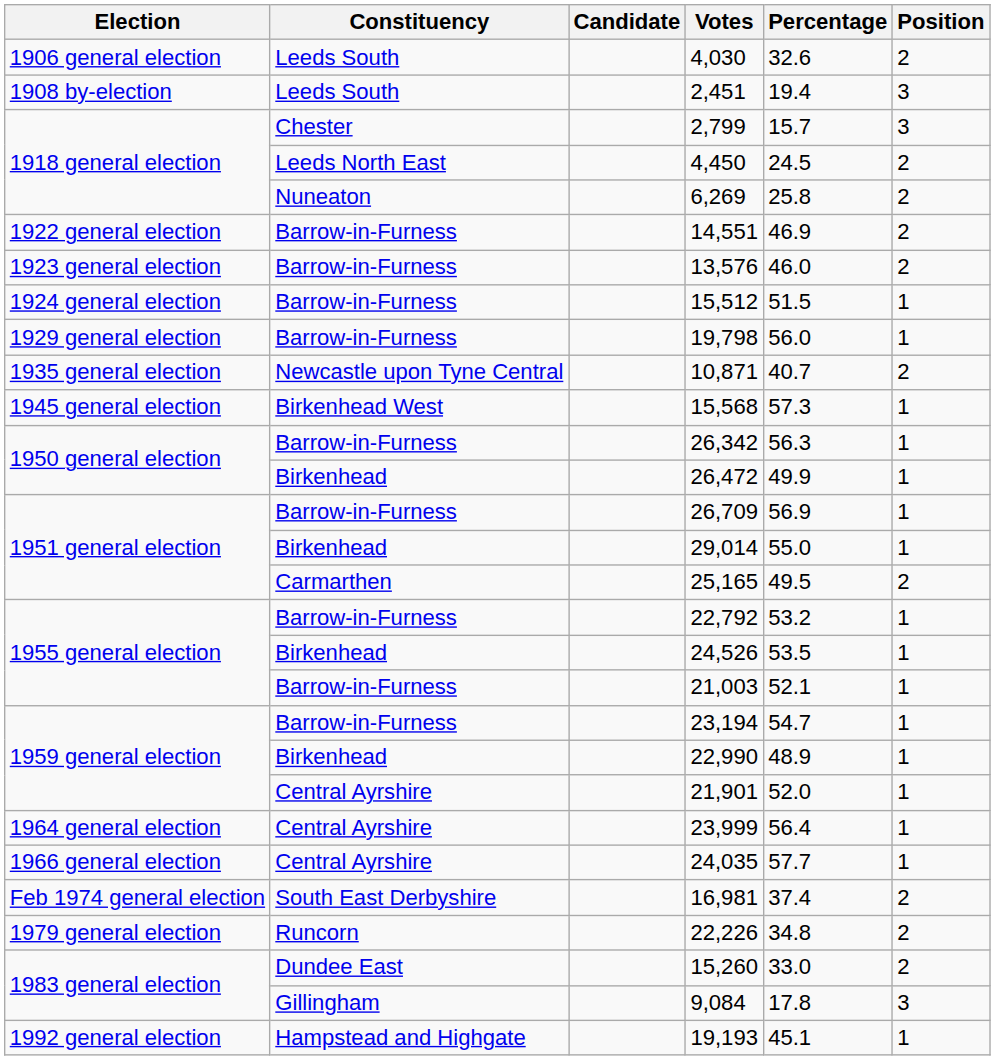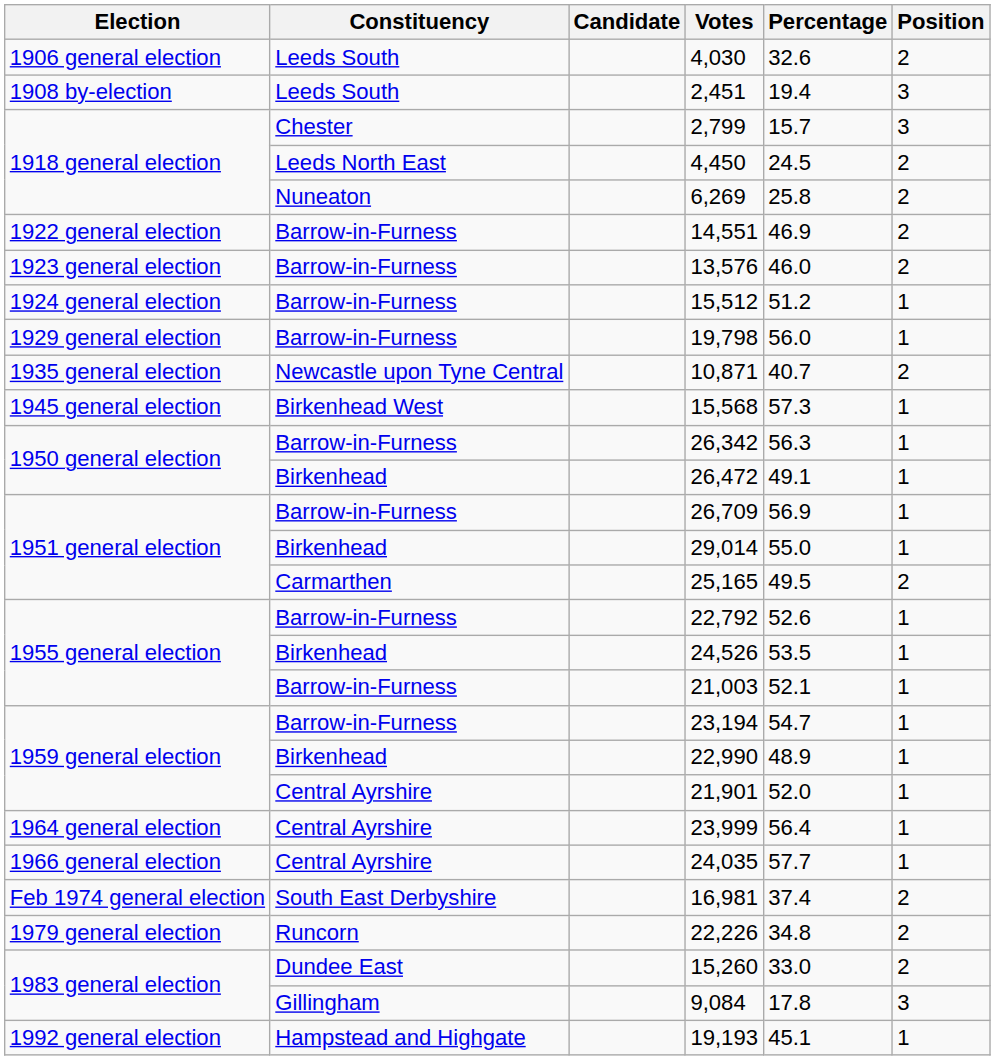 <table class="wikitable sortable">
 <tr>
 <th>Election</th>
 <th>Constituency</th>
 <th>Candidate</th>
 <th>Votes</th>
 <th>Percentage</th>
 <th>Position</th>
 </tr>
 <tr>
 <td><a href='#'>1906 general election</a></td>
 <td><a href='#'>Leeds South</a></td>
 <td></td>
 <td>4,030</td>
 <td>32.6</td>
 <td>2</td>
 </tr>
 <tr>
 <td><a href='#'>1908 by-election</a></td>
 <td><a href='#'>Leeds South</a></td>
 <td></td>
 <td>2,451</td>
 <td>19.4</td>
 <td>3</td>
 </tr>
 <tr>
 <td rowspan=3><a href='#'>1918 general election</a></td>
 <td><a href='#'>Chester</a></td>
 <td></td>
 <td>2,799</td>
 <td>15.7</td>
 <td>3</td>
 </tr>
 <tr>
 <td><a href='#'>Leeds North East</a></td>
 <td></td>
 <td>4,450</td>
 <td>24.5</td>
 <td>2</td>
 </tr>
 <tr>
 <td><a href='#'>Nuneaton</a></td>
 <td></td>
 <td>6,269</td>
 <td>25.8</td>
 <td>2</td>
 </tr>
 <tr>
 <td><a href='#'>1922 general election</a></td>
 <td><a href='#'>Barrow-in-Furness</a></td>
 <td></td>
 <td>14,551</td>
 <td>46.9</td>
 <td>2</td>
 </tr>
 <tr>
 <td><a href='#'>1923 general election</a></td>
 <td><a href='#'>Barrow-in-Furness</a></td>
 <td></td>
 <td>13,576</td>
 <td>46.0</td>
 <td>2</td>
 </tr>
 <tr>
 <td><a href='#'>1924 general election</a></td>
 <td><a href='#'>Barrow-in-Furness</a></td>
 <td></td>
 <td>15,512</td>
-<td>51.5</td>
+<td>51.2</td>
 <td>1</td>
 </tr>
 <tr>
 <td><a href='#'>1929 general election</a></td>
 <td><a href='#'>Barrow-in-Furness</a></td>
 <td></td>
 <td>19,798</td>
 <td>56.0</td>
 <td>1</td>
 </tr>
 <tr>
 <td><a href='#'>1935 general election</a></td>
 <td><a href='#'>Newcastle upon Tyne Central</a></td>
 <td></td>
 <td>10,871</td>
 <td>40.7</td>
 <td>2</td>
 </tr>
 <tr>
 <td><a href='#'>1945 general election</a></td>
 <td><a href='#'>Birkenhead West</a></td>
 <td></td>
 <td>15,568</td>
 <td>57.3</td>
 <td>1</td>
 </tr>
 <tr>
 <td rowspan=2><a href='#'>1950 general election</a></td>
 <td><a href='#'>Barrow-in-Furness</a></td>
 <td></td>
 <td>26,342</td>
 <td>56.3</td>
 <td>1</td>
 </tr>
 <tr>
 <td><a href='#'>Birkenhead</a></td>
 <td></td>
 <td>26,472</td>
-<td>49.9</td>
+<td>49.1</td>
 <td>1</td>
 </tr>
 <tr>
 <td rowspan=3><a href='#'>1951 general election</a></td>
 <td><a href='#'>Barrow-in-Furness</a></td>
 <td></td>
 <td>26,709</td>
 <td>56.9</td>
 <td>1</td>
 </tr>
 <tr>
 <td><a href='#'>Birkenhead</a></td>
 <td></td>
 <td>29,014</td>
 <td>55.0</td>
 <td>1</td>
 </tr>
 <tr>
 <td><a href='#'>Carmarthen</a></td>
 <td></td>
 <td>25,165</td>
 <td>49.5</td>
 <td>2</td>
 </tr>
 <tr>
 <td rowspan=3><a href='#'>1955 general election</a></td>
 <td><a href='#'>Barrow-in-Furness</a></td>
 <td></td>
 <td>22,792</td>
-<td>53.2</td>
+<td>52.6</td>
 <td>1</td>
 </tr>
 <tr>
 <td><a href='#'>Birkenhead</a></td>
 <td></td>
 <td>24,526</td>
 <td>53.5</td>
 <td>1</td>
 </tr>
 <tr>
 <td><a href='#'>Barrow-in-Furness</a></td>
 <td></td>
 <td>21,003</td>
 <td>52.1</td>
 <td>1</td>
 </tr>
 <tr>
 <td rowspan=3><a href='#'>1959 general election</a></td>
 <td><a href='#'>Barrow-in-Furness</a></td>
 <td></td>
 <td>23,194</td>
 <td>54.7</td>
 <td>1</td>
 </tr>
 <tr>
 <td><a href='#'>Birkenhead</a></td>
 <td></td>
 <td>22,990</td>
 <td>48.9</td>
 <td>1</td>
 </tr>
 <tr>
 <td><a href='#'>Central Ayrshire</a></td>
 <td></td>
 <td>21,901</td>
 <td>52.0</td>
 <td>1</td>
 </tr>
 <tr>
 <td><a href='#'>1964 general election</a></td>
 <td><a href='#'>Central Ayrshire</a></td>
 <td></td>
 <td>23,999</td>
 <td>56.4</td>
 <td>1</td>
 </tr>
 <tr>
 <td><a href='#'>1966 general election</a></td>
 <td><a href='#'>Central Ayrshire</a></td>
 <td></td>
 <td>24,035</td>
 <td>57.7</td>
 <td>1</td>
 </tr>
 <tr>
 <td><a href='#'>Feb 1974 general election</a></td>
 <td><a href='#'>South East Derbyshire</a></td>
 <td></td>
 <td>16,981</td>
 <td>37.4</td>
 <td>2</td>
 </tr>
 <tr>
 <td><a href='#'>1979 general election</a></td>
 <td><a href='#'>Runcorn</a></td>
 <td></td>
 <td>22,226</td>
 <td>34.8</td>
 <td>2</td>
 </tr>
 <tr>
 <td rowspan=2><a href='#'>1983 general election</a></td>
 <td><a href='#'>Dundee East</a></td>
 <td></td>
 <td>15,260</td>
 <td>33.0</td>
 <td>2</td>
 </tr>
 <tr>
 <td><a href='#'>Gillingham</a></td>
 <td></td>
 <td>9,084</td>
 <td>17.8</td>
 <td>3</td>
 </tr>
 <tr>
 <td><a href='#'>1992 general election</a></td>
 <td><a href='#'>Hampstead and Highgate</a></td>
 <td></td>
 <td>19,193</td>
 <td>45.1</td>
 <td>1</td>
 </tr>
 </table>
